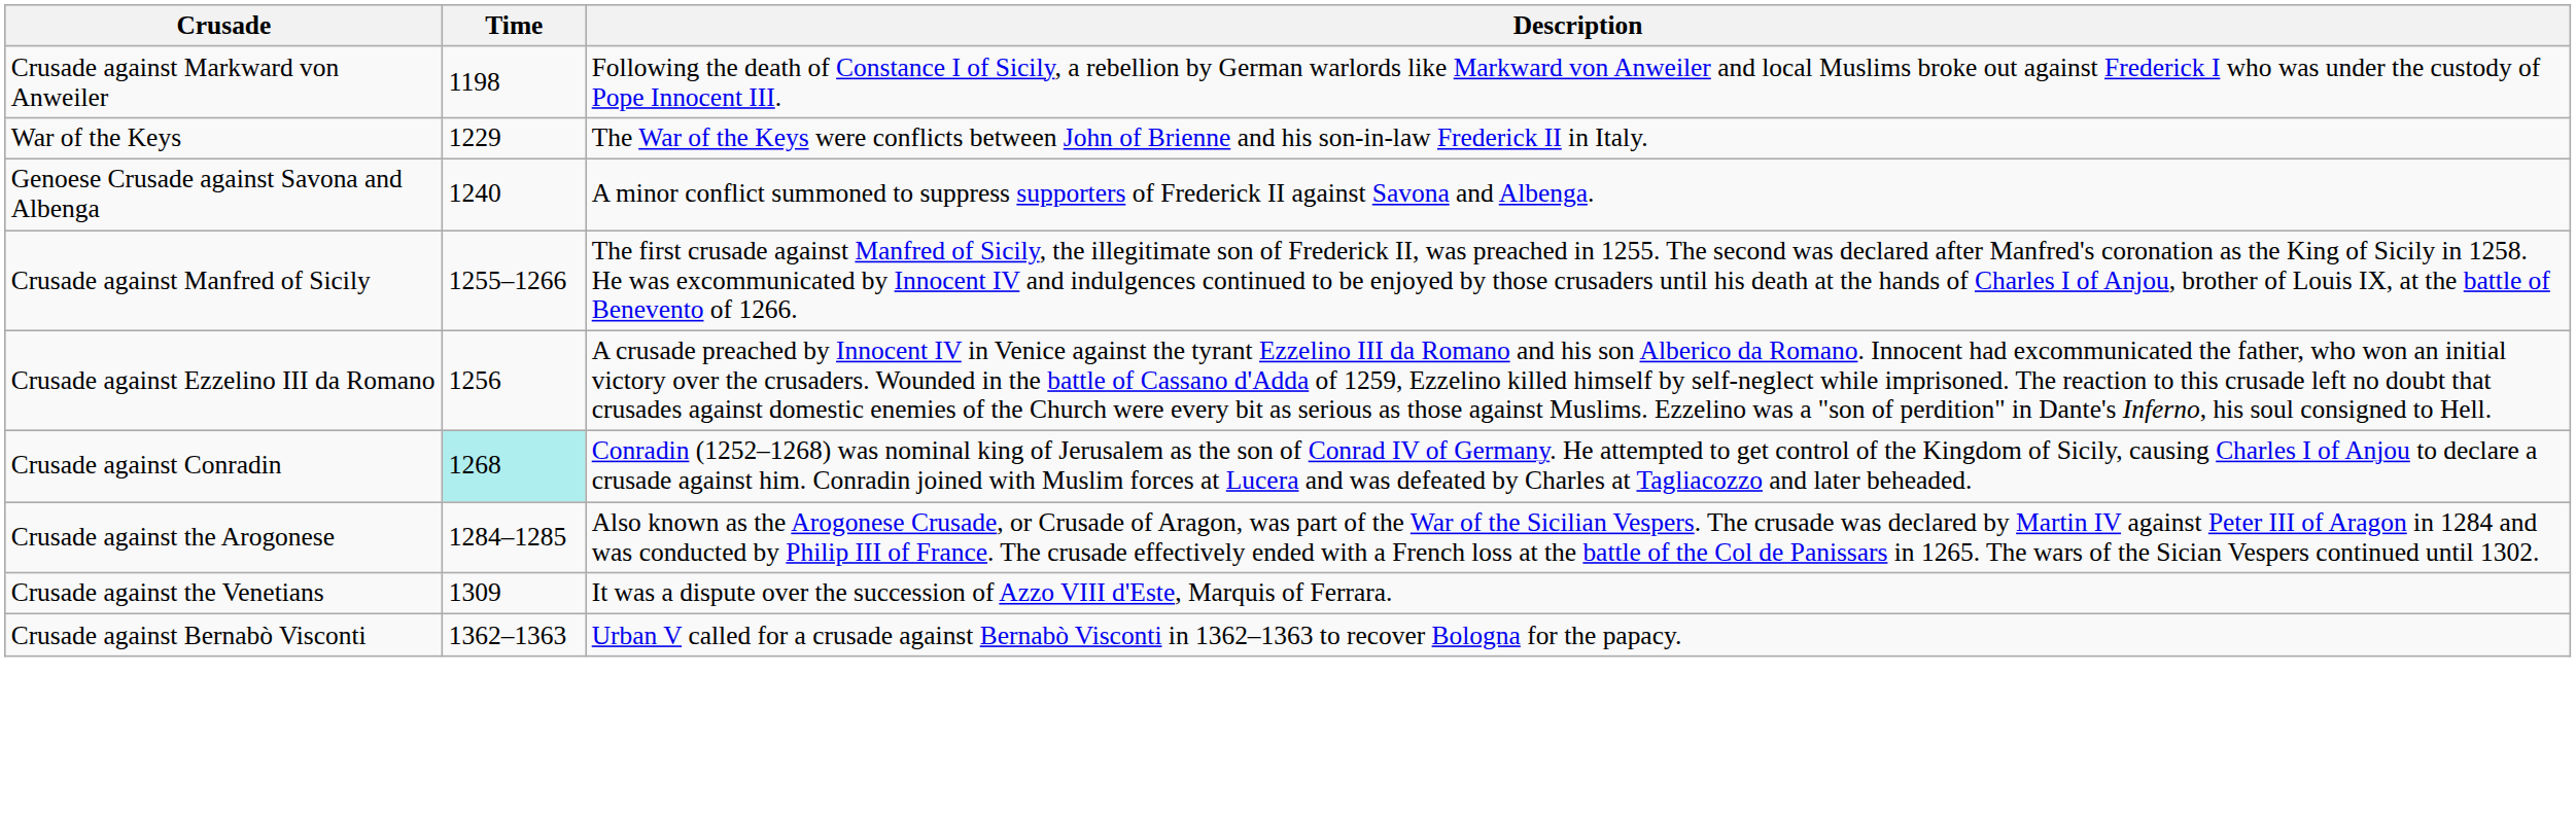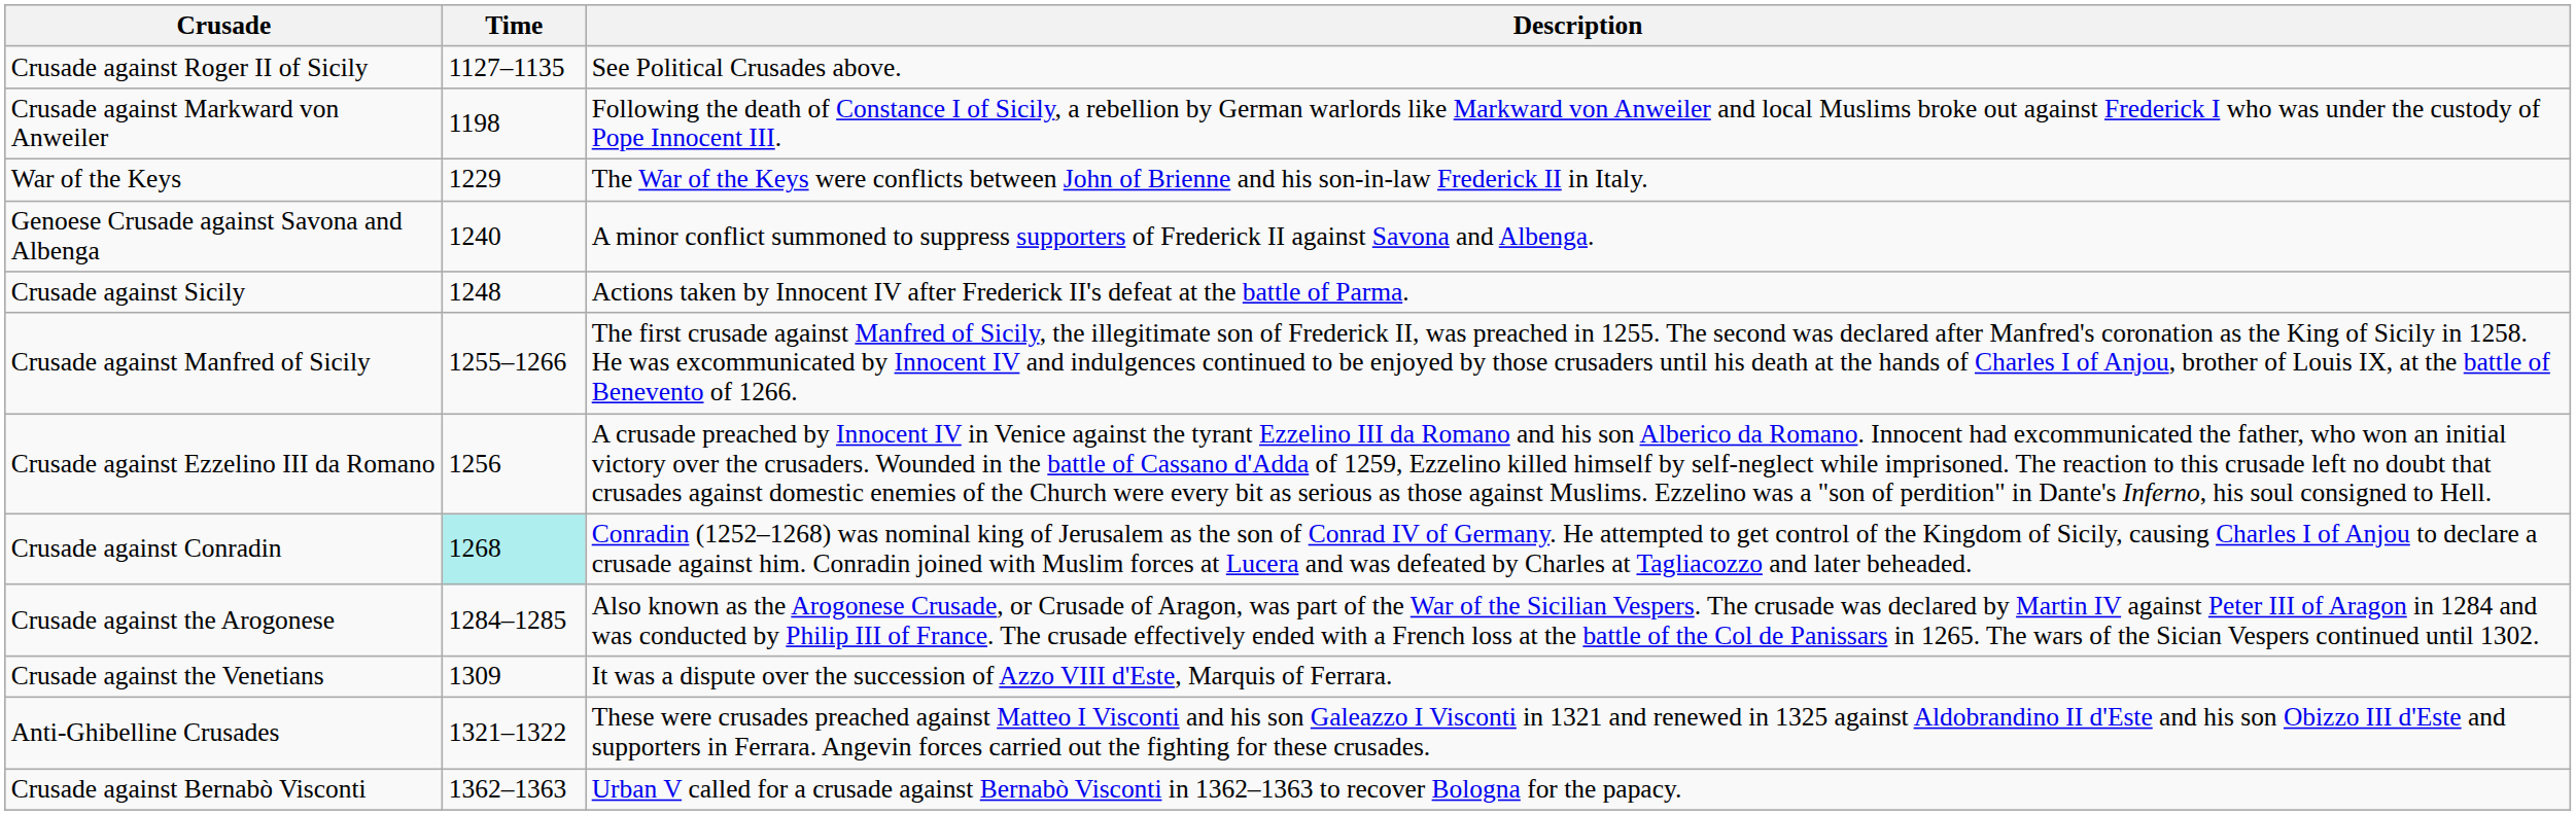 <table class="wikitable">
 <tr>
 <th width=260px>Crusade</th>
 <th width=80px>Time</th>
 <th>Description</th>
+</tr>
+<tr>
+<td>Crusade against Roger II of Sicily</td>
+<td>1127–1135</td>
+<td>See Political Crusades above.</td>
 </tr>
 <tr>
 <td>Crusade against Markward von Anweiler</td>
 <td>1198</td>
 <td>Following the death of <a href='#'>Constance I of Sicily</a>, a rebellion by German warlords like <a href='#'>Markward von Anweiler</a> and local Muslims broke out against <a href='#'>Frederick I</a> who was under the custody of <a href='#'>Pope Innocent III</a>.</td>
 </tr>
 <tr>
 <td>War of the Keys</td>
 <td>1229</td>
 <td>The <a href='#'>War of the Keys</a> were conflicts between <a href='#'>John of Brienne</a> and his son-in-law <a href='#'>Frederick II</a> in Italy.</td>
 </tr>
 <tr>
 <td>Genoese Crusade against Savona and Albenga</td>
 <td>1240</td>
 <td>A minor conflict summoned to suppress <a href='#'>supporters</a> of Frederick II against <a href='#'>Savona</a> and <a href='#'>Albenga</a>.</td>
+</tr>
+<tr>
+<td>Crusade against Sicily</td>
+<td>1248</td>
+<td>Actions taken by Innocent IV after Frederick II's defeat at the <a href='#'>battle of Parma</a>.</td>
 </tr>
 <tr>
 <td>Crusade against Manfred of Sicily</td>
 <td>1255–1266</td>
 <td>The first crusade against <a href='#'>Manfred of Sicily</a>, the illegitimate son of Frederick II, was preached in 1255. The second was declared after Manfred's coronation as the King of Sicily in 1258. He was excommunicated by <a href='#'>Innocent IV</a> and indulgences continued to be enjoyed by those crusaders until his death at the hands of <a href='#'>Charles I of Anjou</a>, brother of Louis IX, at the <a href='#'>battle of Benevento</a> of 1266.</td>
 </tr>
 <tr>
 <td>Crusade against Ezzelino III da Romano</td>
 <td>1256</td>
 <td>A crusade preached by <a href='#'>Innocent IV</a> in Venice against the tyrant <a href='#'>Ezzelino III da Romano</a> and his son <a href='#'>Alberico da Romano</a>. Innocent had excommunicated the father, who won an initial victory over the crusaders. Wounded in the <a href='#'>battle of Cassano d'Adda</a> of 1259, Ezzelino killed himself by self-neglect while imprisoned. The reaction to this crusade left no doubt that crusades against domestic enemies of the Church were every bit as serious as those against Muslims. Ezzelino was a "son of perdition" in Dante's <em>Inferno</em>, his soul consigned to Hell.</td>
 </tr>
 <tr>
 <td>Crusade against Conradin</td>
 <td style="background: paleturquoise;">1268</td>
 <td><a href='#'>Conradin</a> (1252–1268) was nominal king of Jerusalem as the son of <a href='#'>Conrad IV of Germany</a>.  He attempted to get control of the Kingdom of Sicily, causing <a href='#'>Charles I of Anjou</a> to declare a crusade against him. Conradin joined with Muslim forces at <a href='#'>Lucera</a> and was defeated by Charles at <a href='#'>Tagliacozzo</a> and later beheaded.</td>
 </tr>
 <tr>
 <td>Crusade against the Arogonese</td>
 <td>1284–1285</td>
 <td>Also known as the <a href='#'>Arogonese Crusade</a>, or Crusade of Aragon, was part of the <a href='#'>War of the Sicilian Vespers</a>. The crusade was declared by <a href='#'>Martin IV</a> against <a href='#'>Peter III of Aragon</a> in 1284 and was conducted by <a href='#'>Philip III of France</a>. The crusade effectively ended with a French loss at the <a href='#'>battle of the Col de Panissars</a> in 1265. The wars of the Sician Vespers continued until 1302.</td>
 </tr>
 <tr>
 <td>Crusade against the Venetians</td>
 <td>1309</td>
 <td>It was a dispute over the succession of <a href='#'>Azzo VIII d'Este</a>, Marquis of Ferrara.</td>
 </tr>
 <tr>
+<td>Anti-Ghibelline Crusades</td>
+<td>1321–1322</td>
+<td>These were crusades preached against <a href='#'>Matteo I Visconti</a> and his son <a href='#'>Galeazzo I Visconti</a> in 1321 and renewed in 1325 against <a href='#'>Aldobrandino II d'Este</a> and his son <a href='#'>Obizzo III d'Este</a> and supporters in Ferrara. Angevin forces carried out the fighting for these crusades.</td>
+</tr>
+<tr>
 <td>Crusade against Bernabò Visconti</td>
 <td>1362–1363</td>
 <td><a href='#'>Urban V</a> called for a crusade against <a href='#'>Bernabò Visconti</a> in 1362–1363 to recover <a href='#'>Bologna</a> for the papacy.</td>
 </tr>
 </table>
